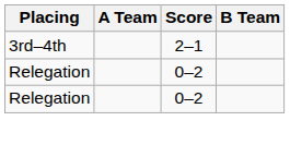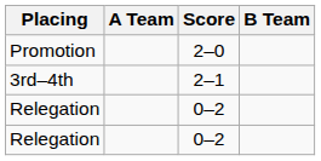 <table class=wikitable style="border:1px solid #AAAAAA;">
 <tr>
 <th>Placing</th>
 <th>A Team</th>
 <th>Score</th>
 <th>B Team</th>
+</tr>
+<tr>
+<td>Promotion</td>
+<td><strong></strong></td>
+<td align="center">2–0</td>
+<td></td>
 </tr>
 <tr>
 <td>3rd–4th</td>
 <td></td>
 <td align="center">2–1</td>
 <td></td>
 </tr>
 <tr>
 <td>Relegation</td>
 <td><em></em></td>
 <td align="center">0–2</td>
 <td></td>
 </tr>
 <tr>
 <td>Relegation</td>
 <td><em></em></td>
 <td align="center">0–2</td>
 <td></td>
 </tr>
 </table>
